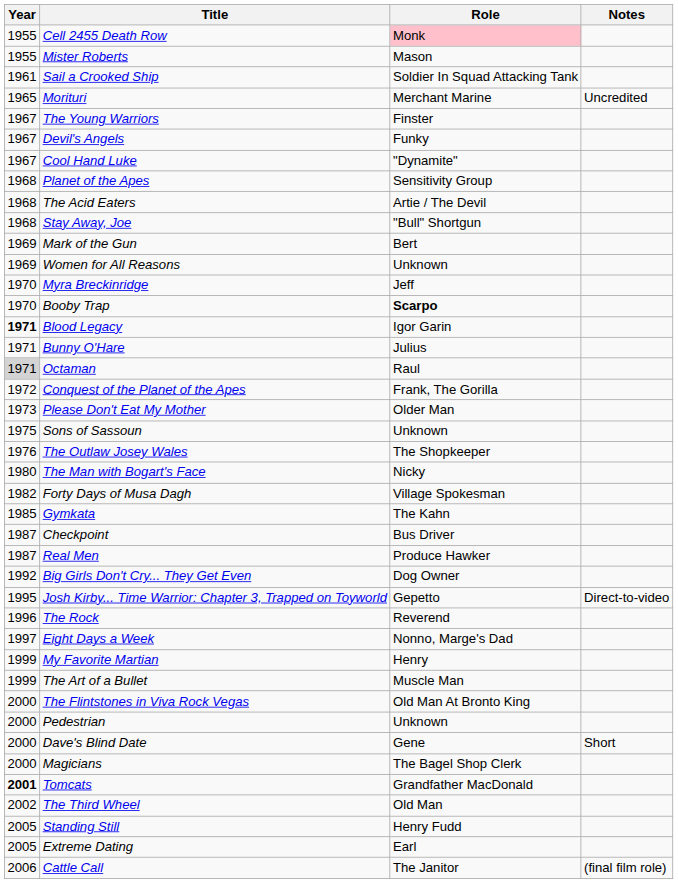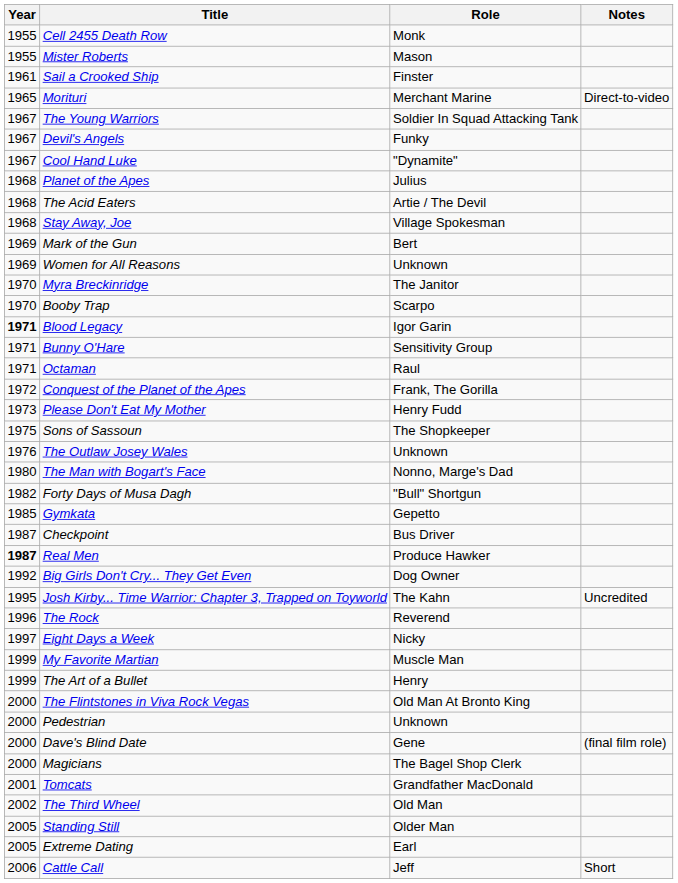 <table class="wikitable sortable">
 <tr>
 <th>Year</th>
 <th>Title</th>
 <th>Role</th>
 <th class="unsortable">Notes</th>
 </tr>
 <tr>
 <td>1955</td>
 <td><em><a href='#'>Cell 2455 Death Row</a></em></td>
-<td style="background: pink;">Monk</td>
+<td>Monk</td>
 <td></td>
 </tr>
 <tr>
 <td>1955</td>
 <td><em><a href='#'>Mister Roberts</a></em></td>
 <td>Mason</td>
 <td></td>
 </tr>
 <tr>
 <td>1961</td>
 <td><em><a href='#'>Sail a Crooked Ship</a></em></td>
-<td>Soldier In Squad Attacking Tank</td>
+<td>Finster</td>
 <td></td>
 </tr>
 <tr>
 <td>1965</td>
 <td><em><a href='#'>Morituri</a></em></td>
 <td>Merchant Marine</td>
-<td>Uncredited</td>
+<td>Direct-to-video</td>
 </tr>
 <tr>
 <td>1967</td>
 <td><em><a href='#'>The Young Warriors</a></em></td>
-<td>Finster</td>
+<td>Soldier In Squad Attacking Tank</td>
 <td></td>
 </tr>
 <tr>
 <td>1967</td>
 <td><em><a href='#'>Devil's Angels</a></em></td>
 <td>Funky</td>
 <td></td>
 </tr>
 <tr>
 <td>1967</td>
 <td><em><a href='#'>Cool Hand Luke</a></em></td>
 <td>"Dynamite"</td>
 <td></td>
 </tr>
 <tr>
 <td>1968</td>
 <td><em><a href='#'>Planet of the Apes</a></em></td>
-<td>Sensitivity Group</td>
+<td>Julius</td>
 <td></td>
 </tr>
 <tr>
 <td>1968</td>
 <td><em>The Acid Eaters</em></td>
 <td>Artie / The Devil</td>
 <td></td>
 </tr>
 <tr>
 <td>1968</td>
 <td><em><a href='#'>Stay Away, Joe</a></em></td>
-<td>"Bull" Shortgun</td>
+<td>Village Spokesman</td>
 <td></td>
 </tr>
 <tr>
 <td>1969</td>
 <td><em>Mark of the Gun</em></td>
 <td>Bert</td>
 <td></td>
 </tr>
 <tr>
 <td>1969</td>
 <td><em>Women for All Reasons</em></td>
 <td>Unknown</td>
 <td></td>
 </tr>
 <tr>
 <td>1970</td>
 <td><em><a href='#'>Myra Breckinridge</a></em></td>
-<td>Jeff</td>
+<td>The Janitor</td>
 <td></td>
 </tr>
 <tr>
 <td>1970</td>
 <td><em>Booby Trap</em></td>
-<td><strong>Scarpo</strong></td>
+<td>Scarpo</td>
 <td></td>
 </tr>
 <tr>
 <td><strong>1971</strong></td>
 <td><em><a href='#'>Blood Legacy</a></em></td>
 <td>Igor Garin</td>
 <td></td>
 </tr>
 <tr>
 <td>1971</td>
 <td><em><a href='#'>Bunny O'Hare</a></em></td>
-<td>Julius</td>
+<td>Sensitivity Group</td>
 <td></td>
 </tr>
 <tr>
-<td style="background: lightgrey;">1971</td>
+<td>1971</td>
 <td><em><a href='#'>Octaman</a></em></td>
 <td>Raul</td>
 <td></td>
 </tr>
 <tr>
 <td>1972</td>
 <td><em><a href='#'>Conquest of the Planet of the Apes</a></em></td>
 <td>Frank, The Gorilla</td>
 <td></td>
 </tr>
 <tr>
 <td>1973</td>
 <td><em><a href='#'>Please Don't Eat My Mother</a></em></td>
-<td>Older Man</td>
+<td>Henry Fudd</td>
 <td></td>
 </tr>
 <tr>
 <td>1975</td>
 <td><em>Sons of Sassoun</em></td>
-<td>Unknown</td>
+<td>The Shopkeeper</td>
 <td></td>
 </tr>
 <tr>
 <td>1976</td>
 <td><em><a href='#'>The Outlaw Josey Wales</a></em></td>
-<td>The Shopkeeper</td>
+<td>Unknown</td>
 <td></td>
 </tr>
 <tr>
 <td>1980</td>
 <td><em><a href='#'>The Man with Bogart's Face</a></em></td>
-<td>Nicky</td>
+<td>Nonno, Marge's Dad</td>
 <td></td>
 </tr>
 <tr>
 <td>1982</td>
 <td><em>Forty Days of Musa Dagh</em></td>
-<td>Village Spokesman</td>
+<td>"Bull" Shortgun</td>
 <td></td>
 </tr>
 <tr>
 <td>1985</td>
 <td><em><a href='#'>Gymkata</a></em></td>
-<td>The Kahn</td>
+<td>Gepetto</td>
 <td></td>
 </tr>
 <tr>
 <td>1987</td>
 <td><em>Checkpoint</em></td>
 <td>Bus Driver</td>
 <td></td>
 </tr>
 <tr>
-<td>1987</td>
+<td><strong>1987</strong></td>
 <td><em><a href='#'>Real Men</a></em></td>
 <td>Produce Hawker</td>
 <td></td>
 </tr>
 <tr>
 <td>1992</td>
 <td><em><a href='#'>Big Girls Don't Cry... They Get Even</a></em></td>
 <td>Dog Owner</td>
 <td></td>
 </tr>
 <tr>
 <td>1995</td>
 <td><em><a href='#'>Josh Kirby... Time Warrior: Chapter 3, Trapped on Toyworld</a></em></td>
-<td>Gepetto</td>
-<td>Direct-to-video</td>
+<td>The Kahn</td>
+<td>Uncredited</td>
 </tr>
 <tr>
 <td>1996</td>
 <td><em><a href='#'>The Rock</a></em></td>
 <td>Reverend</td>
 <td></td>
 </tr>
 <tr>
 <td>1997</td>
 <td><em><a href='#'>Eight Days a Week</a></em></td>
-<td>Nonno, Marge's Dad</td>
+<td>Nicky</td>
 <td></td>
 </tr>
 <tr>
 <td>1999</td>
 <td><em><a href='#'>My Favorite Martian</a></em></td>
-<td>Henry</td>
+<td>Muscle Man</td>
 <td></td>
 </tr>
 <tr>
 <td>1999</td>
 <td><em>The Art of a Bullet</em></td>
-<td>Muscle Man</td>
+<td>Henry</td>
 <td></td>
 </tr>
 <tr>
 <td>2000</td>
 <td><em><a href='#'>The Flintstones in Viva Rock Vegas</a></em></td>
 <td>Old Man At Bronto King</td>
 <td></td>
 </tr>
 <tr>
 <td>2000</td>
 <td><em>Pedestrian</em></td>
 <td>Unknown</td>
 <td></td>
 </tr>
 <tr>
 <td>2000</td>
 <td><em>Dave's Blind Date</em></td>
 <td>Gene</td>
-<td>Short</td>
+<td>(final film role)</td>
 </tr>
 <tr>
 <td>2000</td>
 <td><em>Magicians</em></td>
 <td>The Bagel Shop Clerk</td>
 <td></td>
 </tr>
 <tr>
-<td><strong>2001</strong></td>
+<td>2001</td>
 <td><em><a href='#'>Tomcats</a></em></td>
 <td>Grandfather MacDonald</td>
 <td></td>
 </tr>
 <tr>
 <td>2002</td>
 <td><em><a href='#'>The Third Wheel</a></em></td>
 <td>Old Man</td>
 <td></td>
 </tr>
 <tr>
 <td>2005</td>
 <td><em><a href='#'>Standing Still</a></em></td>
-<td>Henry Fudd</td>
+<td>Older Man</td>
 <td></td>
 </tr>
 <tr>
 <td>2005</td>
 <td><em>Extreme Dating</em></td>
 <td>Earl</td>
 <td></td>
 </tr>
 <tr>
 <td>2006</td>
 <td><em><a href='#'>Cattle Call</a></em></td>
-<td>The Janitor</td>
-<td>(final film role)</td>
+<td>Jeff</td>
+<td>Short</td>
 </tr>
 </table>
